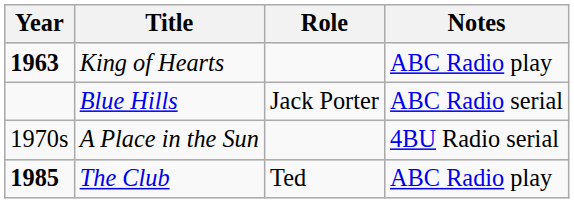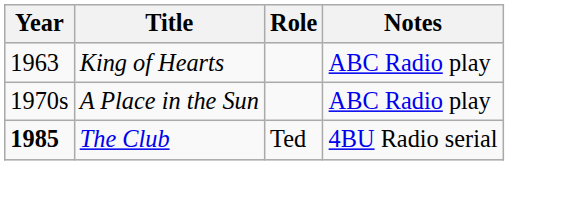 <table class=wikitable>
 <tr>
 <th>Year</th>
 <th>Title</th>
 <th>Role</th>
 <th>Notes</th>
 </tr>
 <tr>
-<td><strong>1963</strong></td>
+<td>1963</td>
 <td><em>King of Hearts</em></td>
 <td></td>
 <td><a href='#'>ABC Radio</a> play</td>
 </tr>
 <tr>
-<td></td>
-<td><em><a href='#'>Blue Hills</a></em></td>
-<td>Jack Porter</td>
-<td><a href='#'>ABC Radio</a> serial</td>
-</tr>
-<tr>
 <td>1970s</td>
 <td><em>A Place in the Sun</em></td>
 <td></td>
-<td><a href='#'>4BU</a> Radio serial</td>
+<td><a href='#'>ABC Radio</a> play</td>
 </tr>
 <tr>
 <td><strong>1985</strong></td>
 <td><em><a href='#'>The Club</a></em></td>
 <td>Ted</td>
-<td><a href='#'>ABC Radio</a> play</td>
+<td><a href='#'>4BU</a> Radio serial</td>
 </tr>
 </table>
